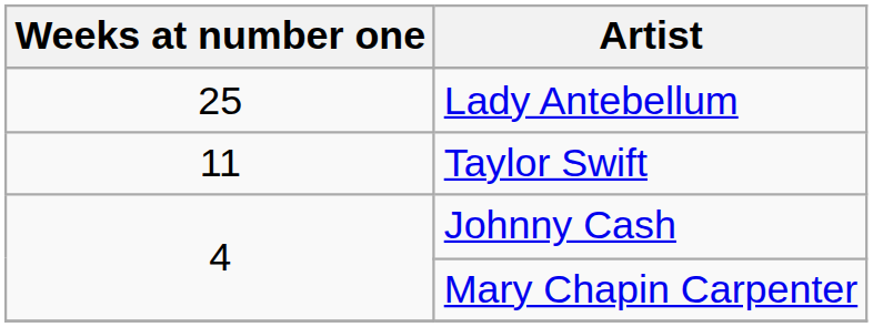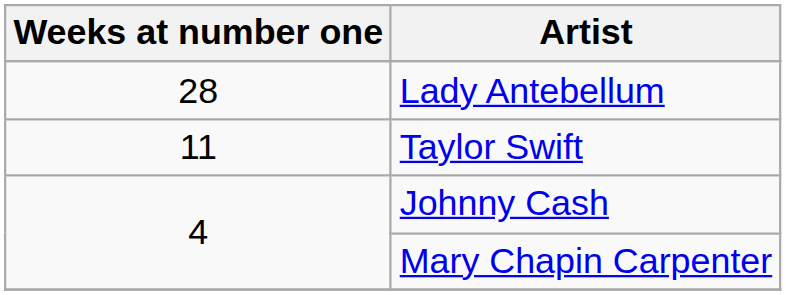 <table class="wikitable plainrowheaders sortable">
 <tr>
 <th scope=col>Weeks at number one</th>
 <th scope=col>Artist</th>
 </tr>
 <tr class=unsortable>
 </tr>
 <tr>
-<td align="center">25</td>
+<td align="center">28</td>
 <td><a href='#'>Lady Antebellum</a></td>
 </tr>
 <tr>
 <td align="center">11</td>
 <td><a href='#'>Taylor Swift</a></td>
 </tr>
 <tr>
 <td align="center" rowspan=2>4</td>
 <td><a href='#'>Johnny Cash</a></td>
 </tr>
 <tr>
 <td><a href='#'>Mary Chapin Carpenter</a></td>
 </tr>
 <tr>
 </tr>
 </table>
